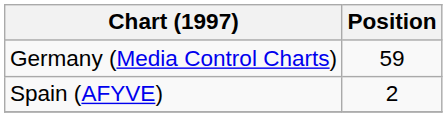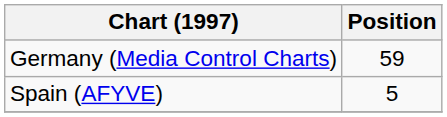 <table class="wikitable sortable">
 <tr>
 <th>Chart (1997)</th>
 <th>Position</th>
 </tr>
 <tr>
 <td>Germany (<a href='#'>Media Control Charts</a>) </td>
 <td align="center">59</td>
 </tr>
 <tr>
 <td>Spain (<a href='#'>AFYVE</a>)</td>
-<td align="center">2</td>
+<td align="center">5</td>
 </tr>
 <tr>
 </tr>
 </table>
